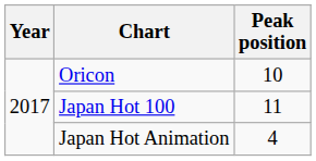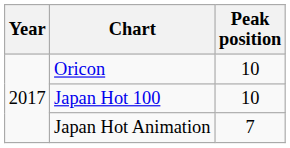 <table class="wikitable">
 <tr>
 <th>Year</th>
 <th>Chart</th>
 <th>Peak<br>position</th>
 </tr>
 <tr>
 <td rowspan="3">2017</td>
 <td><a href='#'>Oricon</a></td>
 <td style="text-align:center">10</td>
 </tr>
 <tr>
 <td><a href='#'>Japan Hot 100</a></td>
-<td style="text-align:center">11</td>
+<td style="text-align:center">10</td>
 </tr>
 <tr>
 <td>Japan Hot Animation </td>
-<td style="text-align:center">4</td>
+<td style="text-align:center">7</td>
 </tr>
 </table>
